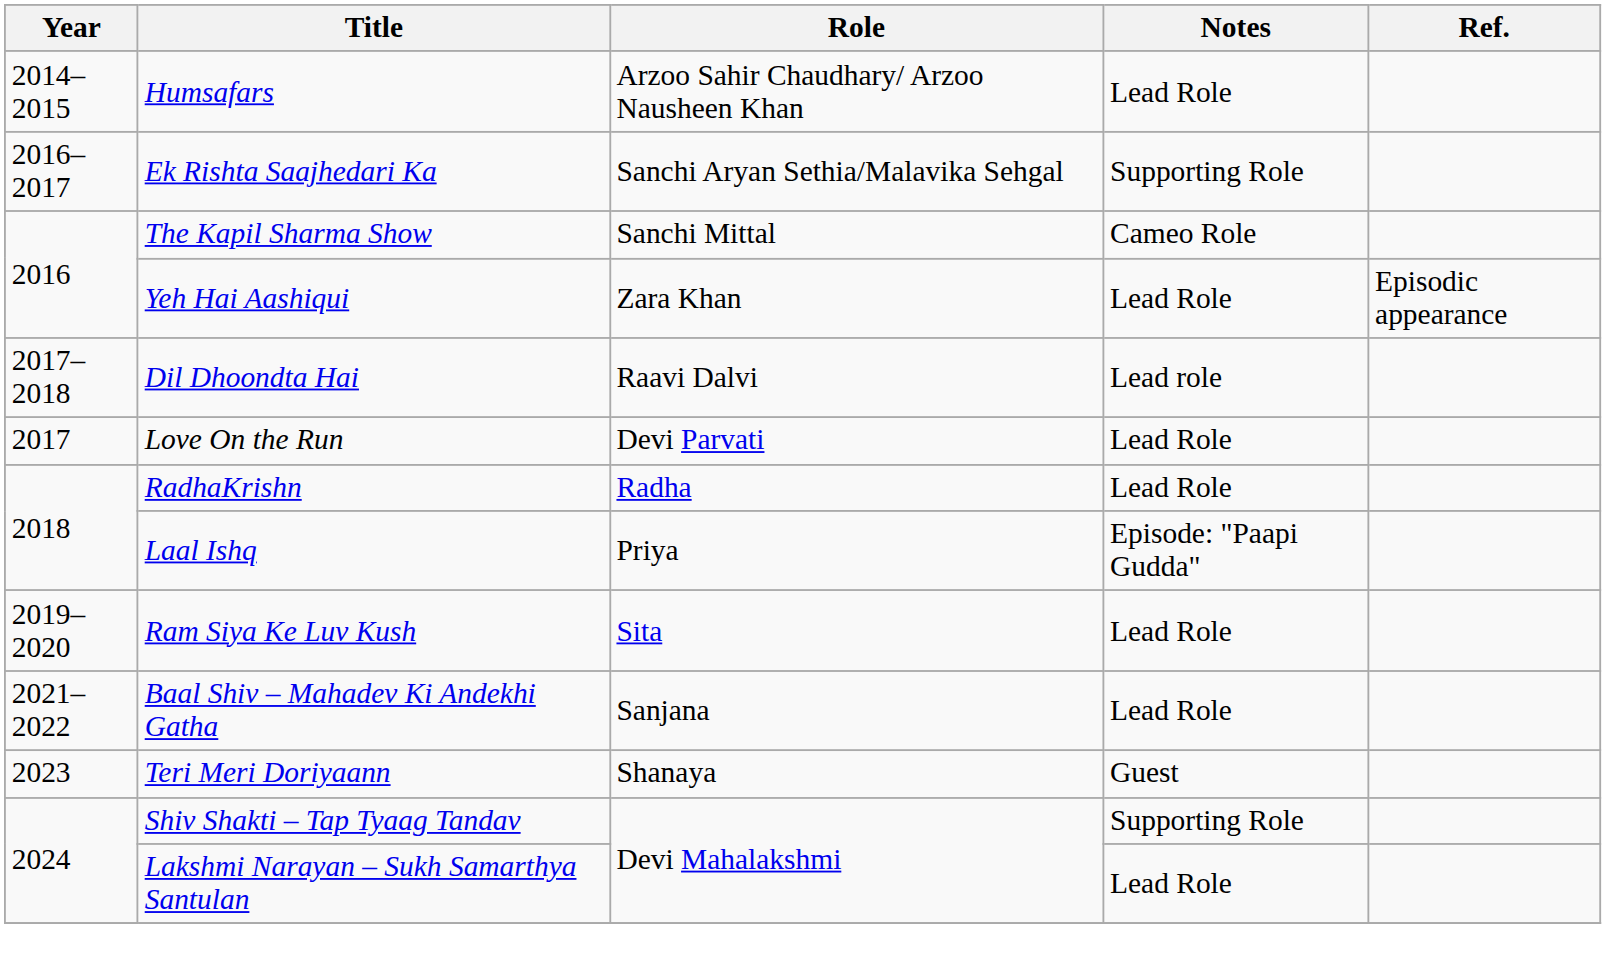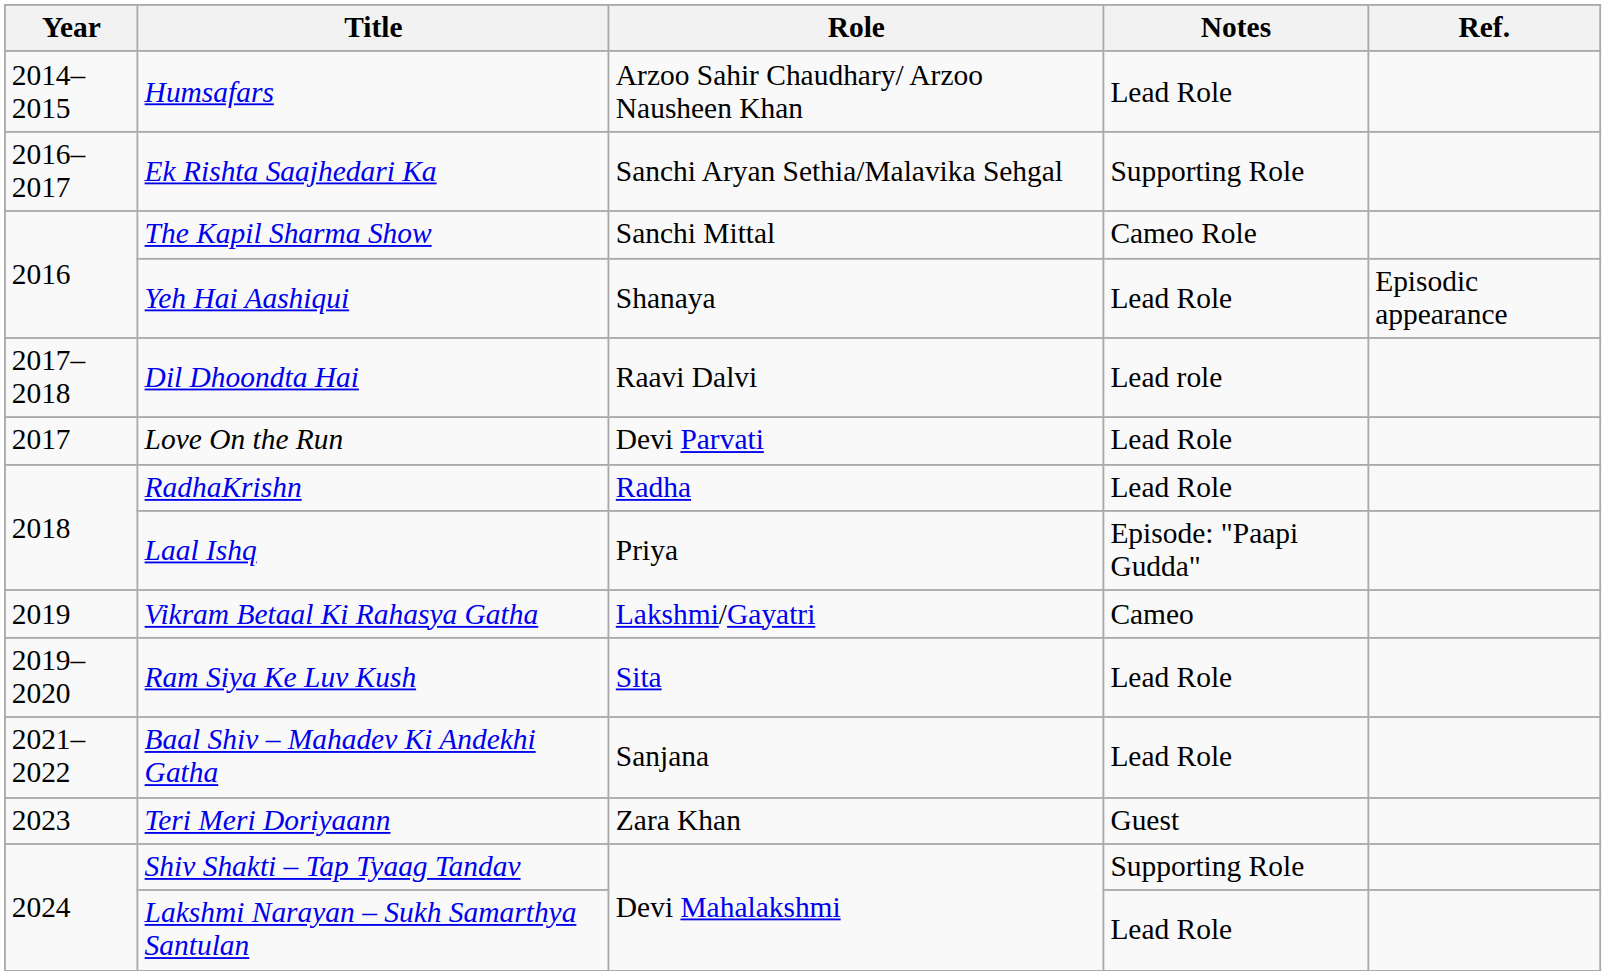 <table class="wikitable sortable">
 <tr>
 <th>Year</th>
 <th>Title</th>
 <th>Role</th>
 <th>Notes</th>
 <th>Ref.</th>
 </tr>
 <tr>
 <td>2014–2015</td>
 <td><em><a href='#'>Humsafars</a></em></td>
 <td>Arzoo Sahir Chaudhary/ Arzoo Nausheen Khan</td>
 <td>Lead Role</td>
 <td></td>
 </tr>
 <tr>
 <td>2016–2017</td>
 <td><em><a href='#'>Ek Rishta Saajhedari Ka</a></em></td>
 <td>Sanchi Aryan Sethia/Malavika Sehgal</td>
 <td>Supporting Role</td>
 <td></td>
 </tr>
 <tr>
 <td rowspan="2">2016</td>
 <td><em><a href='#'>The Kapil Sharma Show</a></em></td>
 <td>Sanchi Mittal</td>
 <td>Cameo Role</td>
 <td></td>
 </tr>
 <tr>
 <td><em><a href='#'>Yeh Hai Aashiqui</a></em></td>
-<td>Zara Khan</td>
+<td>Shanaya</td>
 <td>Lead Role</td>
 <td>Episodic appearance</td>
 </tr>
 <tr>
 <td>2017–2018</td>
 <td><em><a href='#'>Dil Dhoondta Hai</a></em></td>
 <td>Raavi Dalvi</td>
 <td>Lead role</td>
 <td></td>
 </tr>
 <tr>
 <td>2017</td>
 <td><em>Love On the Run</em></td>
 <td>Devi <a href='#'>Parvati</a></td>
 <td>Lead Role</td>
 <td></td>
 </tr>
 <tr>
 <td rowspan="2">2018</td>
 <td><em><a href='#'>RadhaKrishn</a></em></td>
 <td><a href='#'>Radha</a></td>
 <td>Lead Role</td>
 <td></td>
 </tr>
 <tr>
 <td><em><a href='#'>Laal Ishq</a></em></td>
 <td>Priya</td>
 <td>Episode: "Paapi Gudda"</td>
 <td></td>
 </tr>
 <tr>
+<td>2019</td>
+<td><em><a href='#'>Vikram Betaal Ki Rahasya Gatha</a></em></td>
+<td><a href='#'>Lakshmi</a>/<a href='#'>Gayatri</a></td>
+<td>Cameo</td>
+<td></td>
+</tr>
+<tr>
 <td>2019–2020</td>
 <td><em><a href='#'>Ram Siya Ke Luv Kush</a></em></td>
 <td><a href='#'>Sita</a></td>
 <td>Lead Role</td>
 <td></td>
 </tr>
 <tr>
 <td>2021–2022</td>
 <td><em><a href='#'>Baal Shiv – Mahadev Ki Andekhi Gatha</a></em></td>
 <td>Sanjana</td>
 <td>Lead Role</td>
 <td></td>
 </tr>
 <tr>
 <td>2023</td>
 <td><em><a href='#'>Teri Meri Doriyaann</a></em></td>
-<td>Shanaya</td>
+<td>Zara Khan</td>
 <td>Guest</td>
 <td></td>
 </tr>
 <tr>
 <td rowspan="2">2024</td>
 <td><em><a href='#'>Shiv Shakti – Tap Tyaag Tandav</a></em></td>
 <td rowspan = "2">Devi <a href='#'>Mahalakshmi</a></td>
 <td>Supporting Role</td>
 <td></td>
 </tr>
 <tr>
 <td><em><a href='#'>Lakshmi Narayan – Sukh Samarthya Santulan</a></em></td>
 <td>Lead Role</td>
 <td></td>
 </tr>
 <tr>
 </tr>
 </table>
